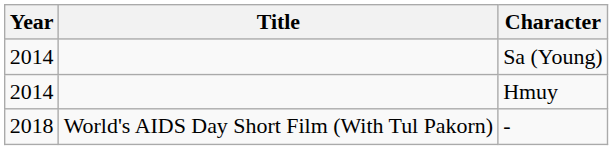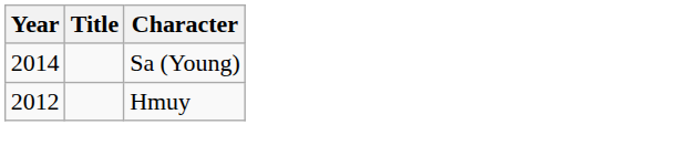 <table class="wikitable">
 <tr>
 <th>Year</th>
 <th>Title</th>
 <th>Character</th>
 </tr>
 <tr>
 <td>2014</td>
 <td></td>
 <td>Sa (Young)</td>
 </tr>
 <tr>
-<td>2014</td>
+<td>2012</td>
 <td></td>
 <td>Hmuy</td>
 </tr>
-<tr>
-<td>2018</td>
-<td>World's AIDS Day Short Film (With Tul Pakorn)</td>
-<td>-</td>
-</tr>
 </table>
